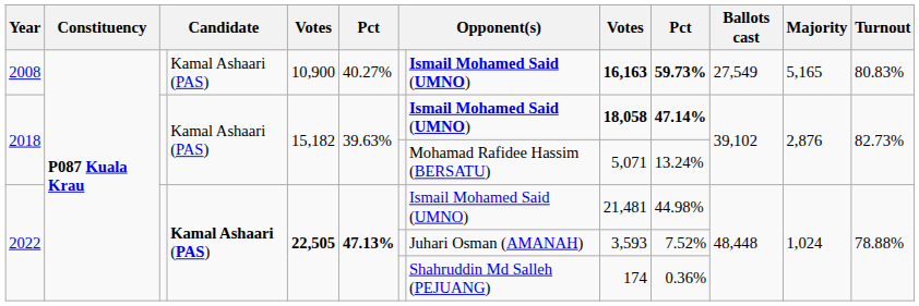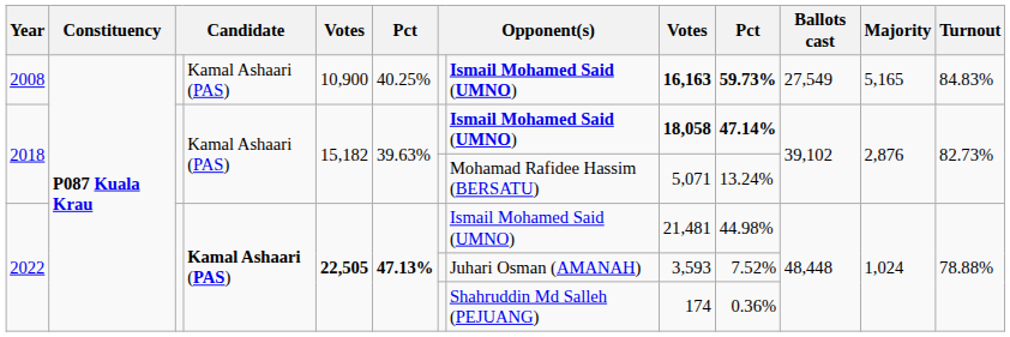 <table class="wikitable" style="margin:0.5em ; font-size:95%">
 <tr>
 <th>Year</th>
 <th>Constituency</th>
 <th colspan=2>Candidate</th>
 <th>Votes</th>
 <th>Pct</th>
 <th colspan=2>Opponent(s)</th>
 <th>Votes</th>
 <th>Pct</th>
 <th>Ballots cast</th>
 <th>Majority</th>
 <th>Turnout</th>
 </tr>
 <tr>
 <td><a href='#'>2008</a></td>
 <td rowspan=6><strong>P087 <a href='#'>Kuala Krau</a></strong></td>
 <td></td>
 <td>Kamal Ashaari (<a href='#'>PAS</a>)</td>
 <td align=right>10,900</td>
-<td>40.27%</td>
+<td>40.25%</td>
 <td></td>
 <td><strong><a href='#'>Ismail Mohamed Said</a></strong> (<a href='#'><strong>UMNO</strong></a>)</td>
 <td align=right><strong>16,163</strong></td>
 <td><strong>59.73%</strong></td>
 <td>27,549</td>
 <td>5,165</td>
-<td>80.83%</td>
+<td>84.83%</td>
 </tr>
 <tr>
 <td rowspan=2><a href='#'>2018</a></td>
 <td rowspan=2 ></td>
 <td rowspan=2>Kamal Ashaari (<a href='#'>PAS</a>)</td>
 <td rowspan=2 align=right>15,182</td>
 <td rowspan=2>39.63%</td>
 <td></td>
 <td><strong><a href='#'>Ismail Mohamed Said</a></strong> (<a href='#'><strong>UMNO</strong></a>)</td>
 <td align=right><strong>18,058</strong></td>
 <td><strong>47.14%</strong></td>
 <td rowspan=2>39,102</td>
 <td rowspan=2>2,876</td>
 <td rowspan=2>82.73%</td>
 </tr>
 <tr>
 <td></td>
 <td>Mohamad Rafidee Hassim	(<a href='#'>BERSATU</a>)</td>
 <td align=right>5,071</td>
 <td>13.24%</td>
 </tr>
 <tr>
 <td rowspan=3><a href='#'>2022</a></td>
 <td rowspan=3 bgcolor=></td>
 <td rowspan=3><strong>Kamal Ashaari</strong> (<a href='#'><strong>PAS</strong></a>)</td>
 <td rowspan=3 align=right><strong>22,505</strong></td>
 <td rowspan=3><strong>47.13%</strong></td>
 <td></td>
 <td><a href='#'>Ismail Mohamed Said</a> (<a href='#'>UMNO</a>)</td>
 <td align=right>21,481</td>
 <td>44.98%</td>
 <td rowspan=3>48,448</td>
 <td rowspan=3>1,024</td>
 <td rowspan=3>78.88%</td>
 </tr>
 <tr>
 <td></td>
 <td>Juhari Osman (<a href='#'>AMANAH</a>)</td>
 <td align=right>3,593</td>
 <td align=right>7.52%</td>
 </tr>
 <tr>
 <td bgcolor=></td>
 <td><a href='#'>Shahruddin Md Salleh</a> (<a href='#'>PEJUANG</a>)</td>
 <td align=right>174</td>
 <td align=right>0.36%</td>
 </tr>
 </table>
